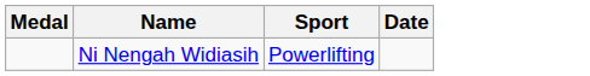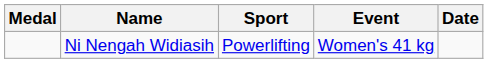 <table class="wikitable sortable" style="font-size: 95%">
 <tr>
 <th>Medal</th>
 <th>Name</th>
 <th>Sport</th>
+<th>Event</th>
 <th>Date</th>
 </tr>
 <tr>
 <td></td>
 <td><a href='#'>Ni Nengah Widiasih</a></td>
 <td> <a href='#'>Powerlifting</a></td>
+<td><a href='#'>Women's 41 kg</a></td>
 <td></td>
 </tr>
 </table>
